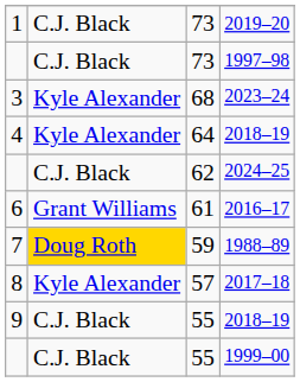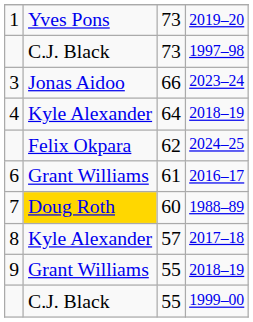 <table class="wikitable">
 <tr>
 </tr>
 <tr>
 <td>1</td>
-<td>C.J. Black</td>
+<td><a href='#'>Yves Pons</a></td>
 <td>73</td>
 <td style="font-size:80%;"><a href='#'>2019–20</a></td>
 </tr>
 <tr>
 <td></td>
 <td>C.J. Black</td>
 <td>73</td>
 <td style="font-size:80%;"><a href='#'>1997–98</a></td>
 </tr>
 <tr>
 <td>3</td>
-<td><a href='#'>Kyle Alexander</a></td>
-<td>68</td>
+<td><a href='#'>Jonas Aidoo</a></td>
+<td>66</td>
 <td style="font-size:80%;"><a href='#'>2023–24</a></td>
 </tr>
 <tr>
 <td>4</td>
 <td><a href='#'>Kyle Alexander</a></td>
 <td>64</td>
 <td style="font-size:80%;"><a href='#'>2018–19</a></td>
 </tr>
 <tr>
 <td></td>
-<td>C.J. Black</td>
+<td><a href='#'>Felix Okpara</a></td>
 <td>62</td>
 <td style="font-size:80%;"><a href='#'>2024–25</a></td>
 </tr>
 <tr>
 <td>6</td>
 <td><a href='#'>Grant Williams</a></td>
 <td>61</td>
 <td style="font-size:80%;"><a href='#'>2016–17</a></td>
 </tr>
 <tr>
 <td>7</td>
 <td style="background: gold;"><a href='#'>Doug Roth</a></td>
-<td>59</td>
+<td>60</td>
 <td style="font-size:80%;"><a href='#'>1988–89</a></td>
 </tr>
 <tr>
 <td>8</td>
 <td><a href='#'>Kyle Alexander</a></td>
 <td>57</td>
 <td style="font-size:80%;"><a href='#'>2017–18</a></td>
 </tr>
 <tr>
 <td>9</td>
-<td>C.J. Black</td>
+<td><a href='#'>Grant Williams</a></td>
 <td>55</td>
 <td style="font-size:80%;"><a href='#'>2018–19</a></td>
 </tr>
 <tr>
 <td></td>
 <td>C.J. Black</td>
 <td>55</td>
 <td style="font-size:80%;"><a href='#'>1999–00</a></td>
 </tr>
 </table>
